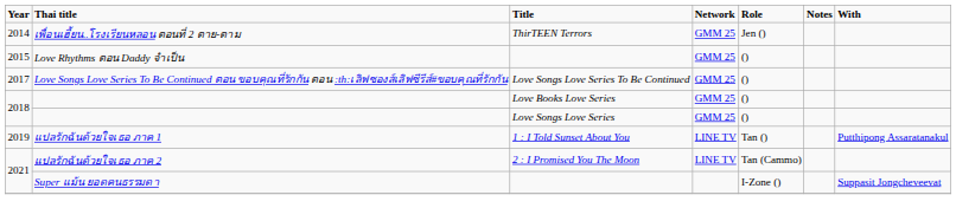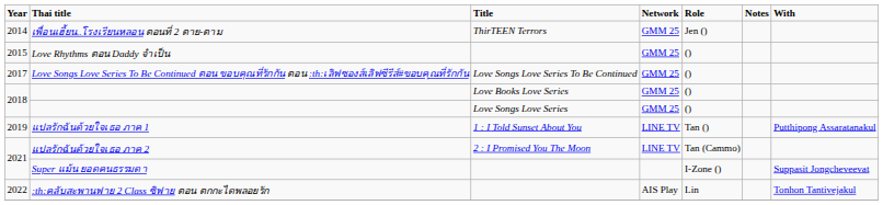 <table class="wikitable" style="font-size: 85%;">
 <tr>
 <td><strong>Year</strong></td>
 <td><strong>Thai title</strong></td>
 <td><strong>Title</strong></td>
 <td><strong>Network</strong></td>
 <td><strong>Role</strong></td>
 <td><strong>Notes</strong></td>
 <td><strong>With</strong></td>
 </tr>
 <tr>
 <td rowspan="1">2014</td>
 <td><em><a href='#'>เพื่อนเฮี้ยน..โรงเรียนหลอน</a> ตอนที่ 2 ตาย-ตาม</em></td>
 <td><em>ThirTEEN Terrors</em></td>
 <td><a href='#'>GMM 25</a></td>
 <td>Jen ()</td>
 <td></td>
 <td></td>
 </tr>
 <tr>
 <td rowspan="1">2015</td>
 <td><em>Love Rhythms ตอน Daddy จำเป็น</em></td>
 <td><em> </em></td>
 <td><a href='#'>GMM 25</a></td>
 <td>()</td>
 <td></td>
 <td></td>
 </tr>
 <tr>
 <td rowspan="1">2017</td>
 <td><em><a href='#'>Love Songs Love Series To Be Continued ตอน ขอบคุณที่รักกัน</a> ตอน <a href='#'>:th:เลิฟซองส์เลิฟซีรีส์#ขอบคุณที่รักกัน</a></em></td>
 <td><em>Love Songs Love Series To Be Continued</em></td>
 <td><a href='#'>GMM 25</a></td>
 <td>()</td>
 <td></td>
 <td></td>
 </tr>
 <tr>
 <td rowspan="2">2018</td>
 <td><em> </em></td>
 <td><em>Love Books Love Series</em></td>
 <td><a href='#'>GMM 25</a></td>
 <td>()</td>
 <td></td>
 <td></td>
 </tr>
 <tr>
 <td><em> </em></td>
 <td><em>Love Songs Love Series</em></td>
 <td><a href='#'>GMM 25</a></td>
 <td>()</td>
 <td></td>
 <td></td>
 </tr>
 <tr>
 <td rowspan="1">2019</td>
 <td><em><a href='#'>แปลรักฉันด้วยใจเธอ ภาค 1</a></em></td>
 <td><em><a href='#'>1 : I Told Sunset About You</a></em></td>
 <td><a href='#'>LINE TV</a></td>
 <td>Tan ()</td>
 <td></td>
 <td><a href='#'>Putthipong Assaratanakul</a></td>
 </tr>
 <tr>
 <td rowspan="2">2021</td>
 <td><em><a href='#'>แปลรักฉันด้วยใจเธอ ภาค 2</a></em></td>
 <td><em><a href='#'>2 : I Promised You The Moon</a></em></td>
 <td><a href='#'>LINE TV</a></td>
 <td>Tan (Cammo)</td>
 <td></td>
 <td></td>
 </tr>
 <tr>
 <td><em><a href='#'>Super แม้น ยอดคนธรรมดา</a></em></td>
 <td><em> </em></td>
 <td></td>
 <td>I-Zone ()</td>
 <td></td>
 <td><a href='#'>Suppasit Jongcheveevat</a></td>
 </tr>
 <tr>
+<td>2022</td>
+<td><em><a href='#'>:th:คลับสะพานฟาย 2 Class ซิฟาย</a> ตอน ตกกะไดพลอยรัก</em></td>
+<td></td>
+<td>AIS Play</td>
+<td>Lin</td>
+<td></td>
+<td><a href='#'>Tonhon Tantivejakul</a></td>
+</tr>
+<tr>
 </tr>
 </table>
